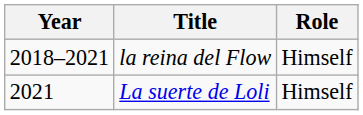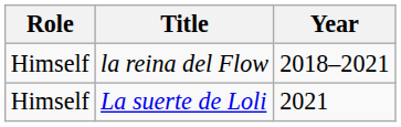 <table class="wikitable sortable">
 <tr>
+<th>Role</th>
+<th>Title</th>
 <th>Year</th>
-<th>Title</th>
-<th>Role</th>
 </tr>
 <tr>
+<td>Himself</td>
+<td><em>la reina del Flow</em></td>
 <td>2018–2021</td>
-<td><em>la reina del Flow</em></td>
-<td>Himself</td>
 </tr>
 <tr>
+<td>Himself</td>
+<td><em><a href='#'>La suerte de Loli</a></em></td>
 <td>2021</td>
-<td><em><a href='#'>La suerte de Loli</a></em></td>
-<td>Himself</td>
 </tr>
 </table>
